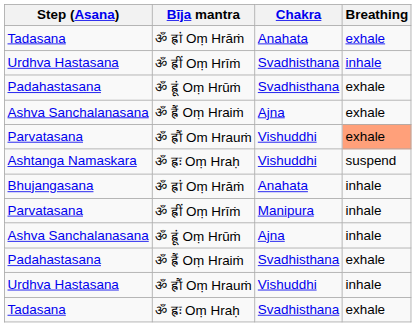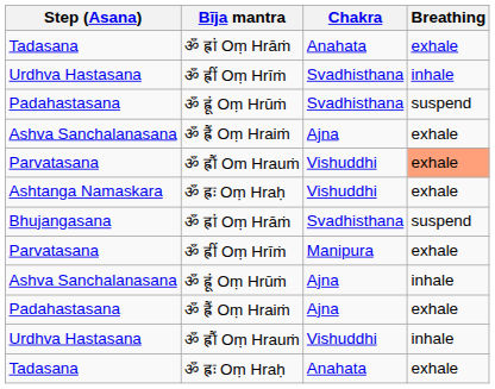 <table class="wikitable">
 <tr>
 <th>Step (<a href='#'>Asana</a>)</th>
 <th><a href='#'>Bīja</a> mantra</th>
 <th><a href='#'>Chakra</a></th>
 <th>Breathing</th>
 </tr>
 <tr>
 <td><a href='#'>Tadasana</a></td>
 <td>ॐ ह्रां Oṃ Hrāṁ</td>
 <td><a href='#'>Anahata</a></td>
 <td><a href='#'>exhale</a></td>
 </tr>
 <tr>
 <td><a href='#'>Urdhva Hastasana</a></td>
 <td>ॐ ह्रीं Oṃ Hrīṁ</td>
 <td><a href='#'>Svadhisthana</a></td>
 <td><a href='#'>inhale</a></td>
 </tr>
 <tr>
 <td><a href='#'>Padahastasana</a></td>
 <td>ॐ ह्रूं Oṃ Hrūṁ</td>
 <td><a href='#'>Svadhisthana</a></td>
-<td>exhale</td>
+<td>suspend</td>
 </tr>
 <tr>
 <td><a href='#'>Ashva Sanchalanasana</a></td>
 <td>ॐ ह्रैं Oṃ Hraiṁ</td>
 <td><a href='#'>Ajna</a></td>
 <td>exhale</td>
 </tr>
 <tr>
 <td><a href='#'>Parvatasana</a></td>
 <td>ॐ ह्रौं Om Hrauṁ</td>
 <td><a href='#'>Vishuddhi</a></td>
 <td style="background: lightsalmon;">exhale</td>
 </tr>
 <tr>
 <td><a href='#'>Ashtanga Namaskara</a></td>
 <td>ॐ ह्रः Oṃ Hraḥ</td>
 <td><a href='#'>Vishuddhi</a></td>
-<td>suspend</td>
+<td>exhale</td>
 </tr>
 <tr>
 <td><a href='#'>Bhujangasana</a></td>
 <td>ॐ ह्रां Oṃ Hrāṁ</td>
-<td><a href='#'>Anahata</a></td>
-<td>inhale</td>
+<td><a href='#'>Svadhisthana</a></td>
+<td>suspend</td>
 </tr>
 <tr>
 <td><a href='#'>Parvatasana</a></td>
 <td>ॐ ह्रीं Oṃ Hrīṁ</td>
 <td><a href='#'>Manipura</a></td>
-<td>inhale</td>
+<td>exhale</td>
 </tr>
 <tr>
 <td><a href='#'>Ashva Sanchalanasana</a></td>
 <td>ॐ ह्रूं Oṃ Hrūṁ</td>
 <td><a href='#'>Ajna</a></td>
 <td>inhale</td>
 </tr>
 <tr>
 <td><a href='#'>Padahastasana</a></td>
 <td>ॐ ह्रैं Oṃ Hraiṁ</td>
-<td><a href='#'>Svadhisthana</a></td>
+<td><a href='#'>Ajna</a></td>
 <td>exhale</td>
 </tr>
 <tr>
 <td><a href='#'>Urdhva Hastasana</a></td>
 <td>ॐ ह्रौं Oṃ Hrauṁ</td>
 <td><a href='#'>Vishuddhi</a></td>
 <td>inhale</td>
 </tr>
 <tr>
 <td><a href='#'>Tadasana</a></td>
 <td>ॐ ह्रः Oṃ Hraḥ</td>
-<td><a href='#'>Svadhisthana</a></td>
+<td><a href='#'>Anahata</a></td>
 <td>exhale</td>
 </tr>
 </table>
